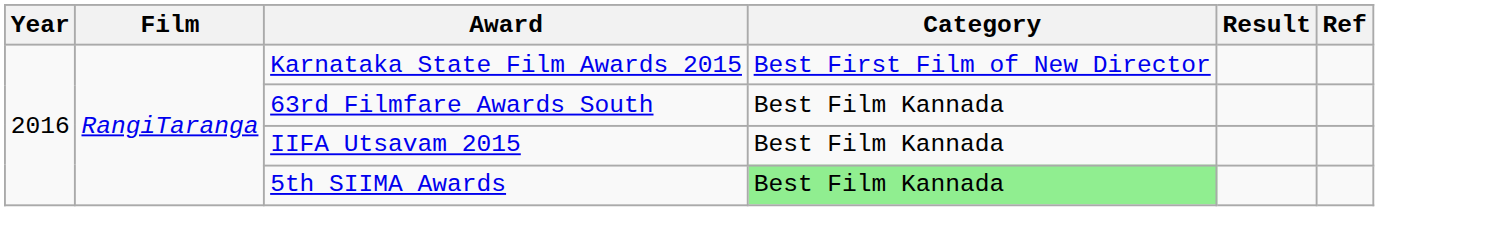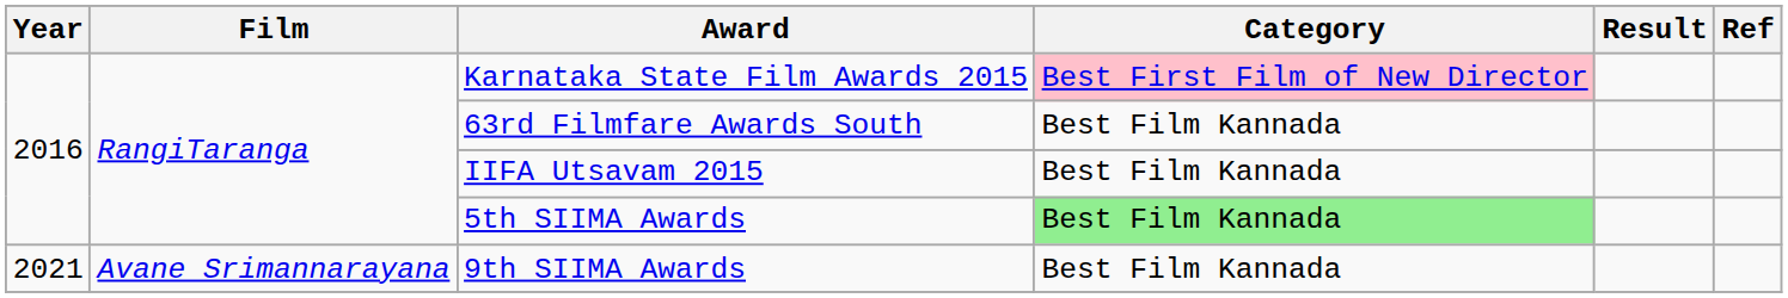 <table class="wikitable sortable">
 <tr>
 <th>Year</th>
 <th>Film</th>
 <th>Award</th>
 <th>Category</th>
 <th>Result</th>
 <th>Ref</th>
 </tr>
 <tr>
 <td rowspan="4">2016</td>
 <td rowspan="4"><em><a href='#'>RangiTaranga</a></em></td>
 <td><a href='#'>Karnataka State Film Awards 2015</a></td>
-<td><a href='#'>Best First Film of New Director</a></td>
+<td style="background: pink;"><a href='#'>Best First Film of New Director</a></td>
 <td></td>
 <td></td>
 </tr>
 <tr>
 <td><a href='#'>63rd Filmfare Awards South</a></td>
 <td>Best Film Kannada</td>
 <td></td>
 <td></td>
 </tr>
 <tr>
 <td><a href='#'>IIFA Utsavam 2015</a></td>
 <td>Best Film Kannada</td>
 <td></td>
 <td></td>
 </tr>
 <tr>
 <td><a href='#'>5th SIIMA Awards</a></td>
 <td style="background: lightgreen;">Best Film Kannada</td>
 <td></td>
 <td></td>
 </tr>
+<tr>
+<td>2021</td>
+<td><em><a href='#'>Avane Srimannarayana</a></em></td>
+<td><a href='#'>9th SIIMA Awards</a></td>
+<td>Best Film Kannada</td>
+<td></td>
+<td></td>
+</tr>
 </table>
